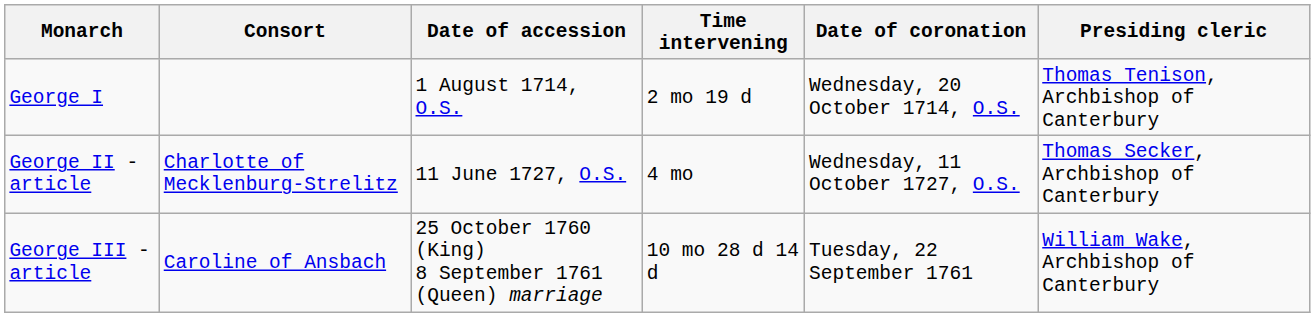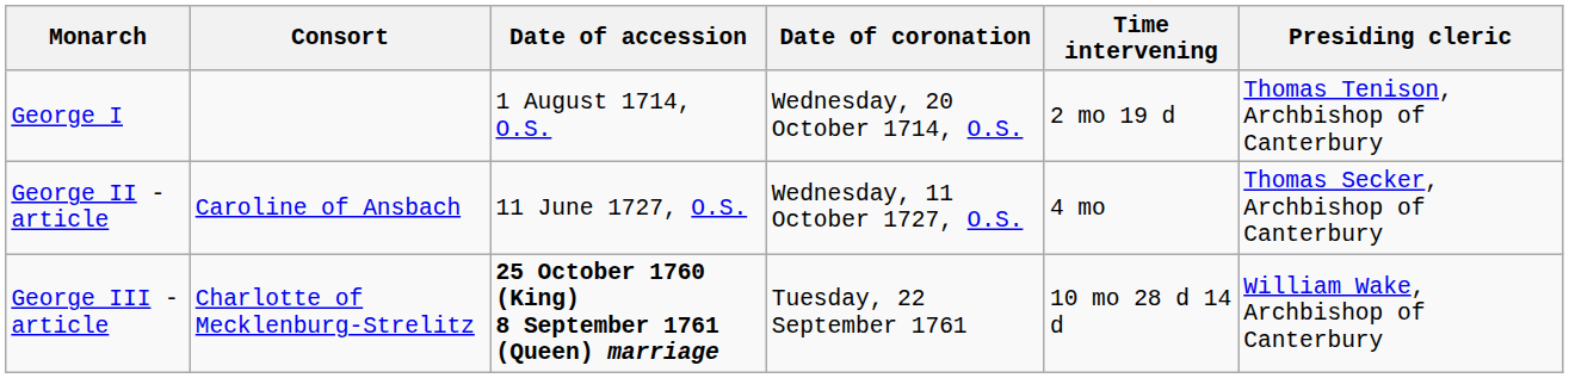 <table class="wikitable">
 <tr>
 <th>Monarch</th>
 <th>Consort</th>
 <th>Date of accession</th>
+<th>Date of coronation</th>
 <th>Time intervening</th>
-<th>Date of coronation</th>
 <th>Presiding cleric</th>
 </tr>
 <tr>
 <td><a href='#'>George I</a></td>
 <td></td>
 <td>1 August 1714, <a href='#'>O.S.</a></td>
+<td>Wednesday, 20 October 1714, <a href='#'>O.S.</a></td>
 <td>2 mo 19 d</td>
-<td>Wednesday, 20 October 1714, <a href='#'>O.S.</a></td>
 <td><a href='#'>Thomas Tenison</a>, Archbishop of Canterbury</td>
 </tr>
 <tr>
 <td><a href='#'>George II</a> - <a href='#'>article</a></td>
-<td><a href='#'>Charlotte of Mecklenburg-Strelitz</a></td>
+<td><a href='#'>Caroline of Ansbach</a></td>
 <td>11 June 1727, <a href='#'>O.S.</a></td>
+<td>Wednesday, 11 October 1727, <a href='#'>O.S.</a></td>
 <td>4 mo</td>
-<td>Wednesday, 11 October 1727, <a href='#'>O.S.</a></td>
 <td><a href='#'>Thomas Secker</a>, Archbishop of Canterbury</td>
 </tr>
 <tr>
 <td><a href='#'>George III</a> - <a href='#'>article</a></td>
-<td><a href='#'>Caroline of Ansbach</a></td>
-<td>25 October 1760 (King)<br>8 September 1761 (Queen) <em>marriage</em></td>
+<td><a href='#'>Charlotte of Mecklenburg-Strelitz</a></td>
+<td><strong>25 October 1760 (King)<br>8 September 1761 (Queen) <em>marriage</em></strong></td>
+<td>Tuesday, 22 September 1761</td>
 <td>10 mo 28 d 14 d</td>
-<td>Tuesday, 22 September 1761</td>
 <td><a href='#'>William Wake</a>, Archbishop of Canterbury</td>
 </tr>
 </table>
